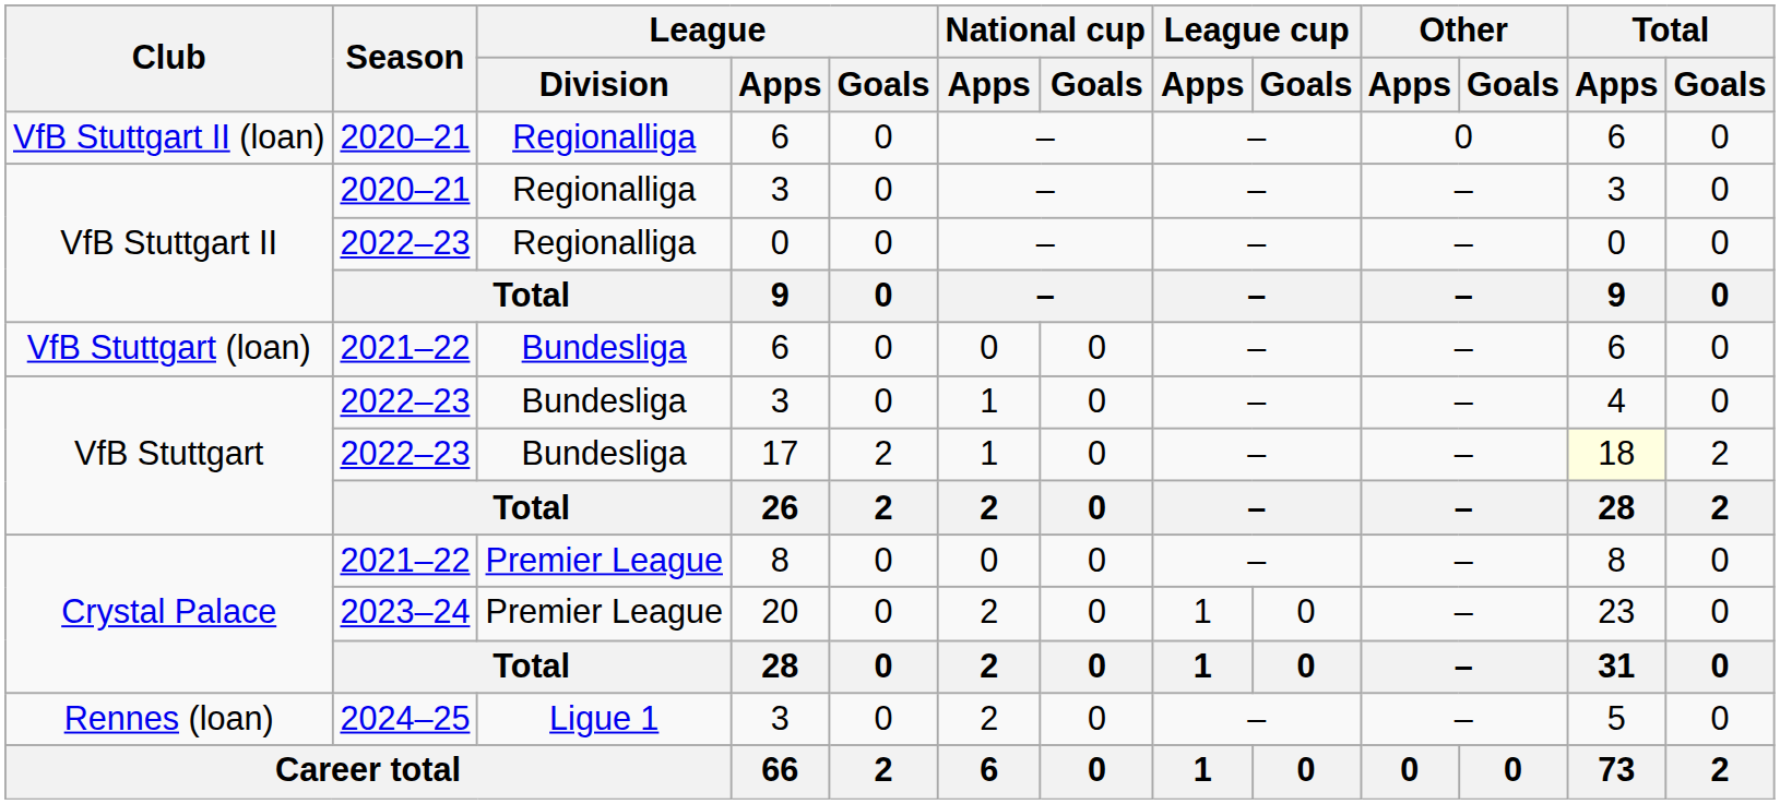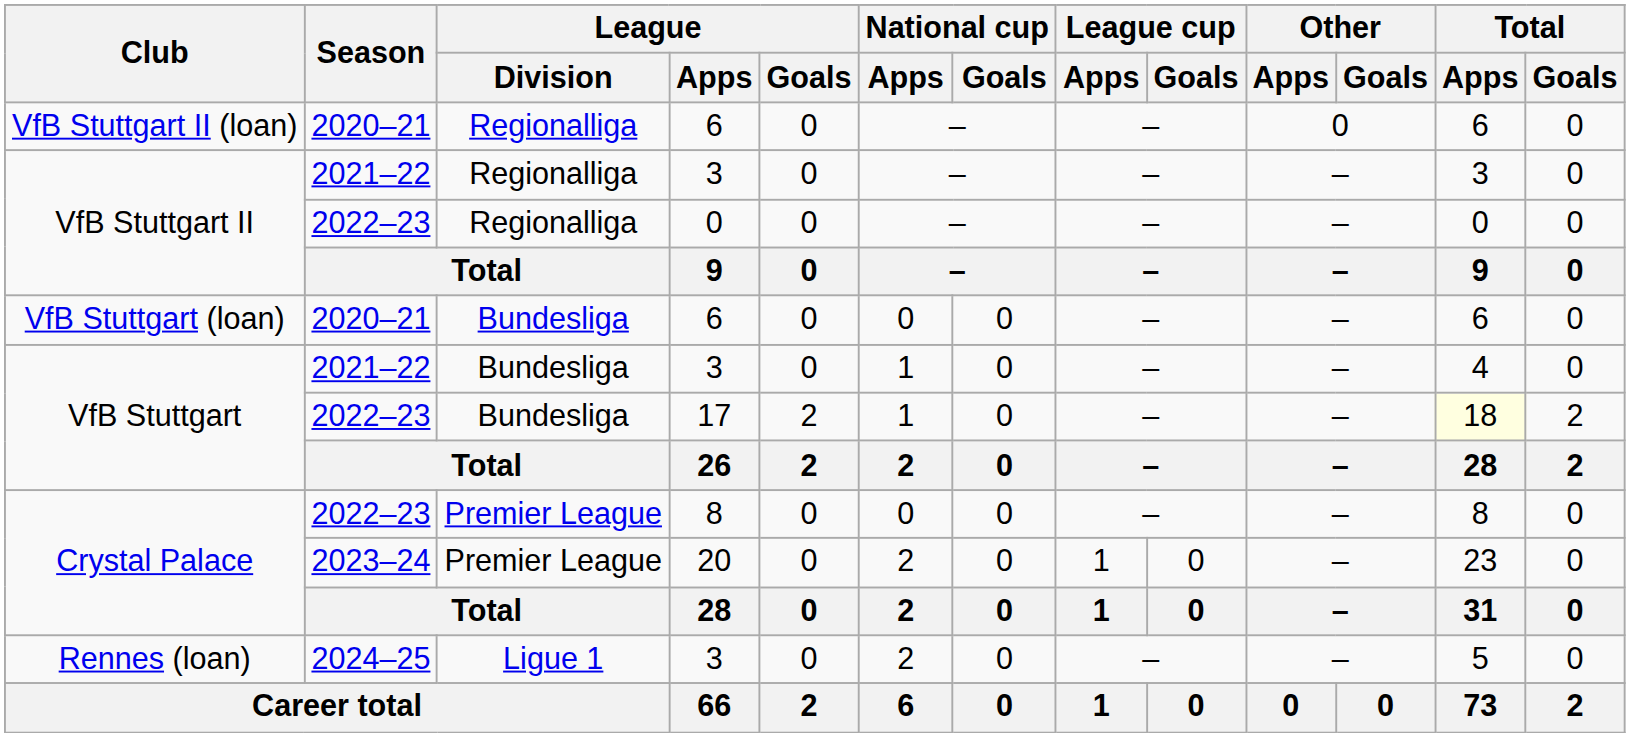 <table class="wikitable" style="text-align: center;">
 <tr>
 <th rowspan="2">Club</th>
 <th rowspan="2">Season</th>
 <th colspan="3">League</th>
 <th colspan="2">National cup</th>
 <th colspan="2">League cup</th>
 <th colspan="2">Other</th>
 <th colspan="2">Total</th>
 </tr>
 <tr>
 <th>Division</th>
 <th>Apps</th>
 <th>Goals</th>
 <th>Apps</th>
 <th>Goals</th>
 <th>Apps</th>
 <th>Goals</th>
 <th>Apps</th>
 <th>Goals</th>
 <th>Apps</th>
 <th>Goals</th>
 </tr>
 <tr>
 <td><a href='#'>VfB Stuttgart II</a> (loan)</td>
 <td><a href='#'>2020–21</a></td>
 <td><a href='#'>Regionalliga</a></td>
 <td>6</td>
 <td>0</td>
 <td colspan="2">–</td>
 <td colspan="2">–</td>
 <td colspan="2">0</td>
 <td>6</td>
 <td>0</td>
 </tr>
 <tr>
 <td rowspan="3">VfB Stuttgart II</td>
-<td><a href='#'>2020–21</a></td>
+<td><a href='#'>2021–22</a></td>
 <td>Regionalliga</td>
 <td>3</td>
 <td>0</td>
 <td colspan="2">–</td>
 <td colspan="2">–</td>
 <td colspan="2">–</td>
 <td>3</td>
 <td>0</td>
 </tr>
 <tr>
 <td><a href='#'>2022–23</a></td>
 <td>Regionalliga</td>
 <td>0</td>
 <td>0</td>
 <td colspan="2">–</td>
 <td colspan="2">–</td>
 <td colspan="2">–</td>
 <td>0</td>
 <td>0</td>
 </tr>
 <tr>
 <th colspan="2">Total</th>
 <th>9</th>
 <th>0</th>
 <th colspan="2">–</th>
 <th colspan="2">–</th>
 <th colspan="2">–</th>
 <th>9</th>
 <th>0</th>
 </tr>
 <tr>
 <td><a href='#'>VfB Stuttgart</a> (loan)</td>
-<td><a href='#'>2021–22</a></td>
+<td><a href='#'>2020–21</a></td>
 <td><a href='#'>Bundesliga</a></td>
 <td>6</td>
 <td>0</td>
 <td>0</td>
 <td>0</td>
 <td colspan="2">–</td>
 <td colspan="2">–</td>
 <td>6</td>
 <td>0</td>
 </tr>
 <tr>
 <td rowspan="3">VfB Stuttgart</td>
-<td><a href='#'>2022–23</a></td>
+<td><a href='#'>2021–22</a></td>
 <td>Bundesliga</td>
 <td>3</td>
 <td>0</td>
 <td>1</td>
 <td>0</td>
 <td colspan="2">–</td>
 <td colspan="2">–</td>
 <td>4</td>
 <td>0</td>
 </tr>
 <tr>
 <td><a href='#'>2022–23</a></td>
 <td>Bundesliga</td>
 <td>17</td>
 <td>2</td>
 <td>1</td>
 <td>0</td>
 <td colspan="2">–</td>
 <td colspan="2">–</td>
 <td style="background: lightyellow;">18</td>
 <td>2</td>
 </tr>
 <tr>
 <th colspan="2">Total</th>
 <th>26</th>
 <th>2</th>
 <th>2</th>
 <th>0</th>
 <th colspan="2">–</th>
 <th colspan="2">–</th>
 <th>28</th>
 <th>2</th>
 </tr>
 <tr>
 <td rowspan="3"><a href='#'>Crystal Palace</a></td>
-<td><a href='#'>2021–22</a></td>
+<td><a href='#'>2022–23</a></td>
 <td><a href='#'>Premier League</a></td>
 <td>8</td>
 <td>0</td>
 <td>0</td>
 <td>0</td>
 <td colspan="2">–</td>
 <td colspan="2">–</td>
 <td>8</td>
 <td>0</td>
 </tr>
 <tr>
 <td><a href='#'>2023–24</a></td>
 <td>Premier League</td>
 <td>20</td>
 <td>0</td>
 <td>2</td>
 <td>0</td>
 <td>1</td>
 <td>0</td>
 <td colspan="2">–</td>
 <td>23</td>
 <td>0</td>
 </tr>
 <tr>
 <th colspan="2">Total</th>
 <th>28</th>
 <th>0</th>
 <th>2</th>
 <th>0</th>
 <th>1</th>
 <th>0</th>
 <th colspan="2">–</th>
 <th>31</th>
 <th>0</th>
 </tr>
 <tr>
 <td><a href='#'>Rennes</a> (loan)</td>
 <td><a href='#'>2024–25</a></td>
 <td><a href='#'>Ligue 1</a></td>
 <td>3</td>
 <td>0</td>
 <td>2</td>
 <td>0</td>
 <td colspan="2">–</td>
 <td colspan="2">–</td>
 <td>5</td>
 <td>0</td>
 </tr>
 <tr>
 <th colspan="3">Career total</th>
 <th>66</th>
 <th>2</th>
 <th>6</th>
 <th>0</th>
 <th>1</th>
 <th>0</th>
 <th>0</th>
 <th>0</th>
 <th>73</th>
 <th>2</th>
 </tr>
 </table>
